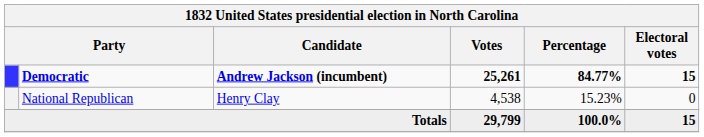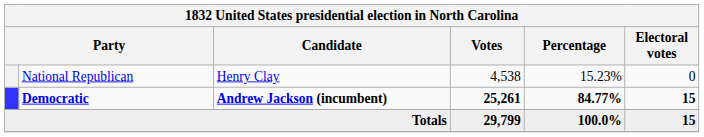 <table class="wikitable" style="font-size: 95%;">
 <tr>
 <th colspan="6">1832 United States presidential election in North Carolina</th>
 </tr>
 <tr>
 <th colspan="2" style="width: 15em">Party</th>
 <th style="width: 17em">Candidate</th>
 <th style="width: 5em">Votes</th>
 <th style="width: 7em">Percentage</th>
 <th style="width: 5em">Electoral votes</th>
 </tr>
 <tr>
+<th></th>
+<td style="width: 130px"><a href='#'>National Republican</a></td>
+<td><a href='#'>Henry Clay</a></td>
+<td align="right">4,538</td>
+<td align="right">15.23%</td>
+<td align="right">0</td>
+</tr>
+<tr>
 <th style="background-color:#3333FF; width: 3px"></th>
 <td style="width: 130px"><strong><a href='#'>Democratic</a></strong></td>
 <td><strong><a href='#'>Andrew Jackson</a> (incumbent)</strong></td>
 <td align="right"><strong>25,261</strong></td>
 <td align="right"><strong>84.77%</strong></td>
 <td align="right"><strong>15</strong></td>
-</tr>
-<tr>
-<th></th>
-<td style="width: 130px"><a href='#'>National Republican</a></td>
-<td><a href='#'>Henry Clay</a></td>
-<td align="right">4,538</td>
-<td align="right">15.23%</td>
-<td align="right">0</td>
 </tr>
 <tr>
 </tr>
 <tr bgcolor="#EEEEEE">
 <td colspan="3" align="right"><strong>Totals</strong></td>
 <td align="right"><strong>29,799</strong></td>
 <td align="right"><strong>100.0%</strong></td>
 <td align="right"><strong>15</strong></td>
 </tr>
 <tr>
 </tr>
 </table>
